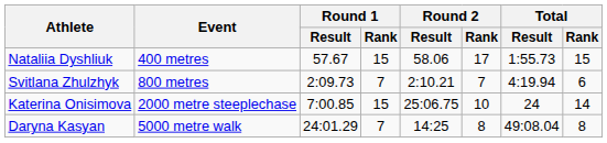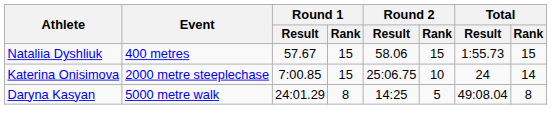 <table class="wikitable" style="font-size:90%">
 <tr>
 <th rowspan=2>Athlete</th>
 <th rowspan=2>Event</th>
 <th colspan=2>Round 1</th>
 <th colspan=2>Round 2</th>
 <th colspan=2>Total</th>
 </tr>
 <tr style="font-size:95%">
 <th>Result</th>
 <th>Rank</th>
 <th>Result</th>
 <th>Rank</th>
 <th>Result</th>
 <th>Rank</th>
 </tr>
 <tr align=center>
 <td align=left><a href='#'>Nataliia Dyshliuk</a></td>
 <td align=left><a href='#'>400 metres</a></td>
 <td>57.67</td>
 <td>15</td>
 <td>58.06</td>
-<td>17</td>
+<td>15</td>
 <td>1:55.73</td>
 <td>15</td>
-</tr>
-<tr align=center>
-<td align=left><a href='#'>Svitlana Zhulzhyk</a></td>
-<td align=left><a href='#'>800 metres</a></td>
-<td>2:09.73</td>
-<td>7</td>
-<td>2:10.21</td>
-<td>7</td>
-<td>4:19.94</td>
-<td>6</td>
 </tr>
 <tr align=center>
 <td align=left><a href='#'>Katerina Onisimova</a></td>
 <td align=left><a href='#'>2000 metre steeplechase</a></td>
 <td>7:00.85</td>
 <td>15</td>
 <td>25:06.75</td>
 <td>10</td>
 <td>24</td>
 <td>14</td>
 </tr>
 <tr align=center>
 <td align=left><a href='#'>Daryna Kasyan</a></td>
 <td align=left><a href='#'>5000 metre walk</a></td>
 <td>24:01.29</td>
-<td>7</td>
+<td>8</td>
 <td>14:25</td>
-<td>8</td>
+<td>5</td>
 <td>49:08.04</td>
 <td>8</td>
 </tr>
 </table>
